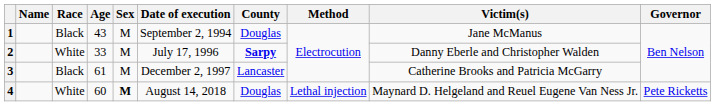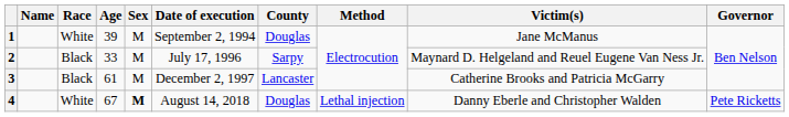 <table class="wikitable sortable" style="text-align:center;">
 <tr>
 <th scope="col"></th>
 <th scope="col">Name</th>
 <th scope="col">Race</th>
 <th scope="col">Age</th>
 <th scope="col">Sex</th>
 <th scope="col" data-sort-type="date">Date of execution</th>
 <th scope="col">County</th>
 <th scope="col">Method</th>
 <th scope="col">Victim(s)</th>
 <th scope="col">Governor</th>
 </tr>
 <tr>
 <th scope="row">1</th>
 <td></td>
-<td>Black</td>
-<td>43</td>
+<td>White</td>
+<td>39</td>
 <td>M</td>
 <td>September 2, 1994</td>
 <td><a href='#'>Douglas</a></td>
 <td rowspan="3"><a href='#'>Electrocution</a></td>
 <td>Jane McManus</td>
 <td rowspan="3"><a href='#'>Ben Nelson</a></td>
 </tr>
 <tr>
 <th scope="row">2</th>
 <td></td>
-<td>White</td>
+<td>Black</td>
 <td>33</td>
 <td>M</td>
 <td>July 17, 1996</td>
-<td><strong><a href='#'>Sarpy</a></strong></td>
-<td>Danny Eberle and Christopher Walden</td>
+<td><a href='#'>Sarpy</a></td>
+<td>Maynard D. Helgeland and Reuel Eugene Van Ness Jr.</td>
 </tr>
 <tr>
 <th scope="row">3</th>
 <td></td>
 <td>Black</td>
 <td>61</td>
 <td>M</td>
 <td>December 2, 1997</td>
 <td><a href='#'>Lancaster</a></td>
 <td>Catherine Brooks and Patricia McGarry</td>
 </tr>
 <tr>
 <th scope="row">4</th>
 <td></td>
 <td>White</td>
-<td>60</td>
+<td>67</td>
 <td><strong>M</strong></td>
 <td>August 14, 2018</td>
 <td><a href='#'>Douglas</a></td>
 <td><a href='#'>Lethal injection</a></td>
-<td>Maynard D. Helgeland and Reuel Eugene Van Ness Jr.</td>
+<td>Danny Eberle and Christopher Walden</td>
 <td><a href='#'>Pete Ricketts</a></td>
 </tr>
 </table>
